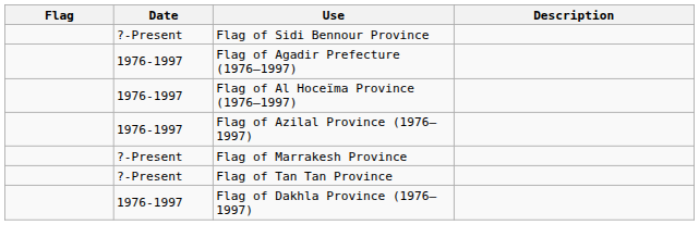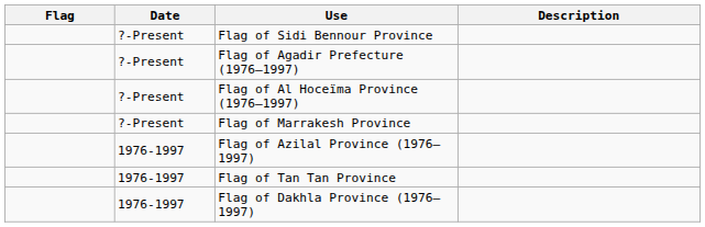 <table class="wikitable">
 <tr>
 <th style="width:110px">Flag</th>
 <th style="width:100px">Date</th>
 <th style="width:250px">Use</th>
 <th style="width:250px">Description</th>
 </tr>
 <tr>
 <td></td>
 <td>?-Present</td>
 <td>Flag of Sidi Bennour Province</td>
 <td></td>
 </tr>
 <tr>
 <td></td>
-<td>1976-1997</td>
+<td>?-Present</td>
 <td>Flag of Agadir Prefecture (1976–1997)</td>
 <td></td>
 </tr>
 <tr>
 <td></td>
-<td>1976-1997</td>
+<td>?-Present</td>
 <td>Flag of Al Hoceïma Province (1976–1997)</td>
+<td></td>
+</tr>
+<tr>
+<td></td>
+<td>?-Present</td>
+<td>Flag of Marrakesh Province</td>
 <td></td>
 </tr>
 <tr>
 <td></td>
 <td>1976-1997</td>
 <td>Flag of Azilal Province (1976–1997)</td>
 <td></td>
 </tr>
 <tr>
 <td></td>
-<td>?-Present</td>
-<td>Flag of Marrakesh Province</td>
-<td></td>
-</tr>
-<tr>
-<td></td>
-<td>?-Present</td>
+<td>1976-1997</td>
 <td>Flag of Tan Tan Province</td>
 <td></td>
 </tr>
 <tr>
 <td></td>
 <td>1976-1997</td>
 <td>Flag of Dakhla Province (1976–1997)</td>
 <td></td>
 </tr>
 </table>
